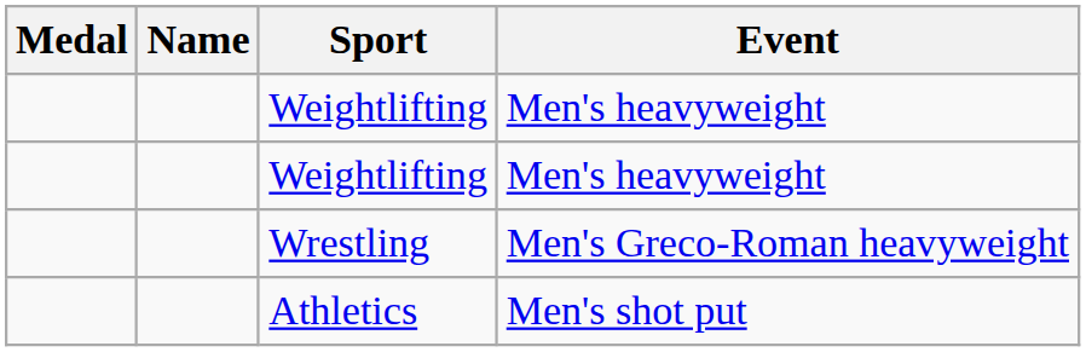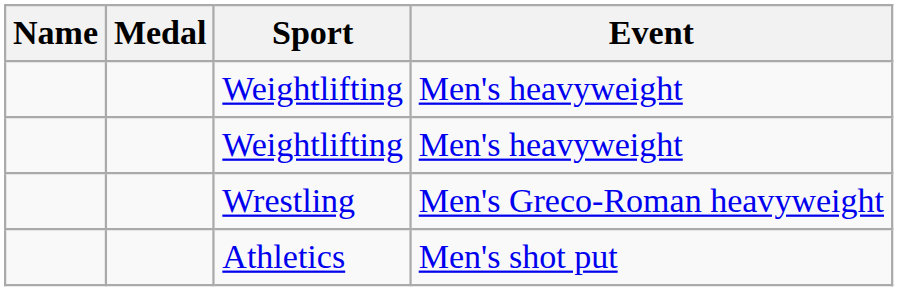 <table class="wikitable sortable" style="font-size:95%">
 <tr>
+<th>Name</th>
 <th>Medal</th>
-<th>Name</th>
 <th>Sport</th>
 <th>Event</th>
 </tr>
 <tr>
 <td></td>
 <td></td>
 <td><a href='#'>Weightlifting</a></td>
 <td><a href='#'>Men's heavyweight</a></td>
 </tr>
 <tr>
 <td></td>
 <td></td>
 <td><a href='#'>Weightlifting</a></td>
 <td><a href='#'>Men's heavyweight</a></td>
 </tr>
 <tr>
 <td></td>
 <td></td>
 <td><a href='#'>Wrestling</a></td>
 <td><a href='#'>Men's Greco-Roman heavyweight</a></td>
 </tr>
 <tr>
 <td></td>
 <td></td>
 <td><a href='#'>Athletics</a></td>
 <td><a href='#'>Men's shot put</a></td>
 </tr>
 </table>
